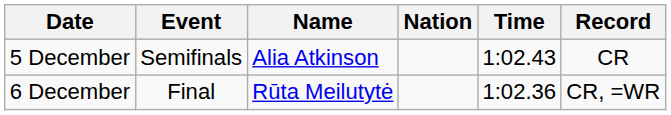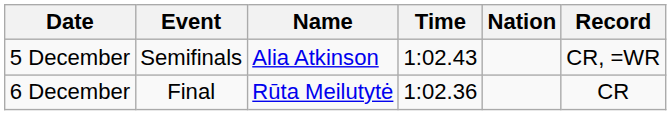 <table class=wikitable style=text-align:center>
 <tr>
 <th>Date</th>
 <th>Event</th>
 <th>Name</th>
+<th>Time</th>
 <th>Nation</th>
-<th>Time</th>
 <th>Record</th>
 </tr>
 <tr>
 <td>5 December</td>
 <td>Semifinals</td>
 <td align=left><a href='#'>Alia Atkinson</a></td>
+<td>1:02.43</td>
 <td align=left></td>
-<td>1:02.43</td>
-<td>CR</td>
+<td>CR, =WR</td>
 </tr>
 <tr>
 <td>6 December</td>
 <td>Final</td>
 <td align=left><a href='#'>Rūta Meilutytė</a></td>
+<td>1:02.36</td>
 <td align=left></td>
-<td>1:02.36</td>
-<td>CR, =WR</td>
+<td>CR</td>
 </tr>
 </table>
